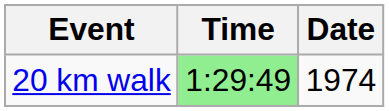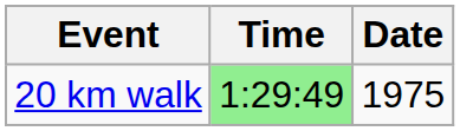 <table class="wikitable">
 <tr>
 <th>Event</th>
 <th>Time</th>
 <th>Date</th>
 </tr>
 <tr>
 <td><a href='#'>20 km walk</a></td>
 <td style="background: lightgreen;">1:29:49</td>
-<td>1974</td>
+<td>1975</td>
 </tr>
 </table>
